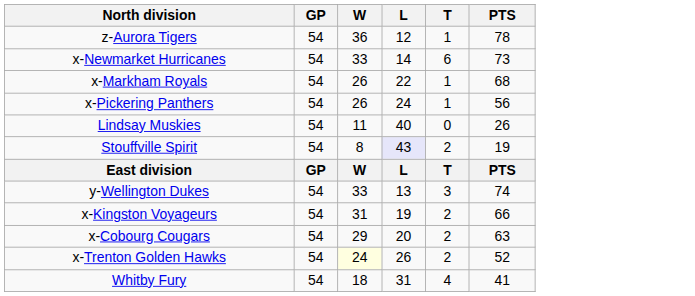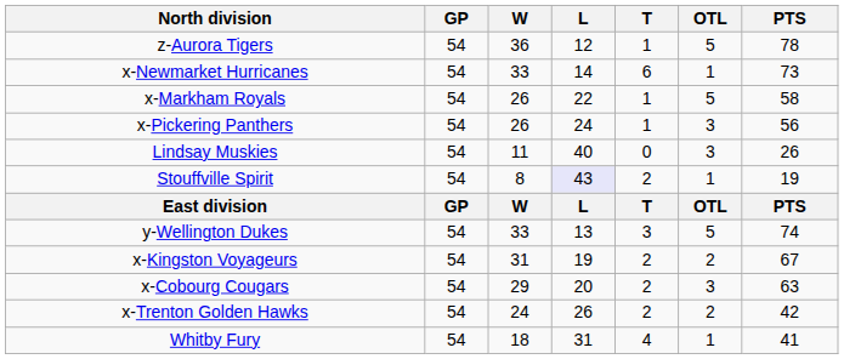 <table class="wikitable" style="text-align:center">
 <tr>
 <th bgcolor="#DDDDFF" width="33%">North division</th>
 <th bgcolor="#DDDDFF" width="5%">GP</th>
 <th bgcolor="#DDDDFF" width="5%">W</th>
 <th bgcolor="#DDDDFF" width="5%">L</th>
 <th bgcolor="#DDDDFF" width="5%">T</th>
+<th bgcolor="#DDDDFF" width="5%">OTL</th>
 <th bgcolor="#DDDDFF" width="7.5%">PTS</th>
 </tr>
 <tr>
 <td>z-<a href='#'>Aurora Tigers</a></td>
 <td>54</td>
 <td>36</td>
 <td>12</td>
 <td>1</td>
+<td>5</td>
 <td>78</td>
 </tr>
 <tr>
 <td>x-<a href='#'>Newmarket Hurricanes</a></td>
 <td>54</td>
 <td>33</td>
 <td>14</td>
 <td>6</td>
+<td>1</td>
 <td>73</td>
 </tr>
 <tr>
 <td>x-<a href='#'>Markham Royals</a></td>
 <td>54</td>
 <td>26</td>
 <td>22</td>
 <td>1</td>
-<td>68</td>
+<td>5</td>
+<td>58</td>
 </tr>
 <tr>
 <td>x-<a href='#'>Pickering Panthers</a></td>
 <td>54</td>
 <td>26</td>
 <td>24</td>
 <td>1</td>
+<td>3</td>
 <td>56</td>
 </tr>
 <tr>
 <td><a href='#'>Lindsay Muskies</a></td>
 <td>54</td>
 <td>11</td>
 <td>40</td>
 <td>0</td>
+<td>3</td>
 <td>26</td>
 </tr>
 <tr>
 <td><a href='#'>Stouffville Spirit</a></td>
 <td>54</td>
 <td>8</td>
 <td style="background: lavender;">43</td>
 <td>2</td>
+<td>1</td>
 <td>19</td>
 </tr>
 <tr>
 <th bgcolor="#DDDDFF" width="33%">East division</th>
 <th bgcolor="#DDDDFF" width="5%">GP</th>
 <th bgcolor="#DDDDFF" width="5%">W</th>
 <th bgcolor="#DDDDFF" width="5%">L</th>
 <th bgcolor="#DDDDFF" width="5%">T</th>
+<th bgcolor="#DDDDFF" width="5%">OTL</th>
 <th bgcolor="#DDDDFF" width="7.5%">PTS</th>
 </tr>
 <tr>
 <td>y-<a href='#'>Wellington Dukes</a></td>
 <td>54</td>
 <td>33</td>
 <td>13</td>
 <td>3</td>
+<td>5</td>
 <td>74</td>
 </tr>
 <tr>
 <td>x-<a href='#'>Kingston Voyageurs</a></td>
 <td>54</td>
 <td>31</td>
 <td>19</td>
 <td>2</td>
-<td>66</td>
+<td>2</td>
+<td>67</td>
 </tr>
 <tr>
 <td>x-<a href='#'>Cobourg Cougars</a></td>
 <td>54</td>
 <td>29</td>
 <td>20</td>
 <td>2</td>
+<td>3</td>
 <td>63</td>
 </tr>
 <tr>
 <td>x-<a href='#'>Trenton Golden Hawks</a></td>
 <td>54</td>
-<td style="background: lightyellow;">24</td>
+<td>24</td>
 <td>26</td>
 <td>2</td>
-<td>52</td>
+<td>2</td>
+<td>42</td>
 </tr>
 <tr>
 <td><a href='#'>Whitby Fury</a></td>
 <td>54</td>
 <td>18</td>
 <td>31</td>
 <td>4</td>
+<td>1</td>
 <td>41</td>
 </tr>
 </table>
